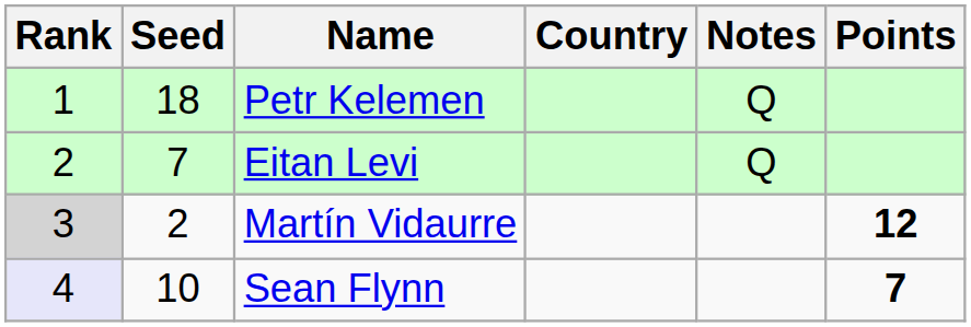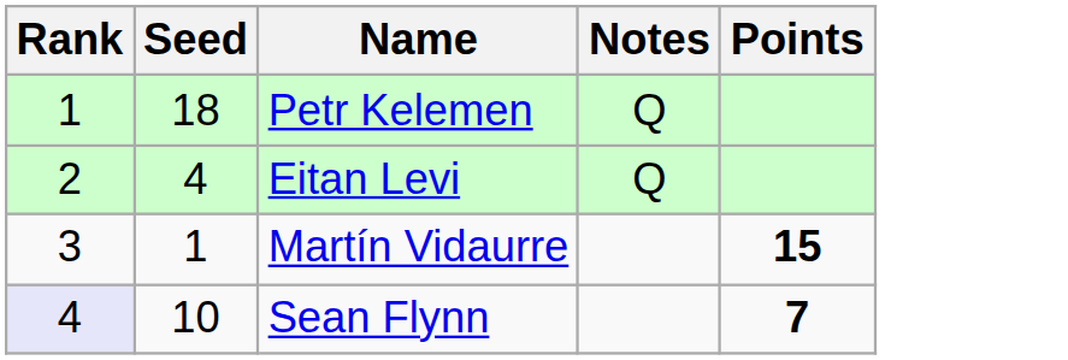 <table class="wikitable" style="text-align:center;">
 <tr>
 <th>Rank</th>
 <th>Seed</th>
 <th>Name</th>
-<th>Country</th>
 <th>Notes</th>
 <th>Points</th>
 </tr>
 <tr bgcolor=ccffcc>
 <td>1</td>
 <td>18</td>
 <td align=left><a href='#'>Petr Kelemen</a></td>
-<td align=left></td>
 <td>Q</td>
 <td></td>
 </tr>
 <tr bgcolor=ccffcc>
 <td>2</td>
-<td>7</td>
+<td>4</td>
 <td align=left><a href='#'>Eitan Levi</a></td>
-<td align=left></td>
 <td>Q</td>
 <td></td>
 </tr>
 <tr>
-<td style="background: lightgrey;">3</td>
-<td>2</td>
+<td>3</td>
+<td>1</td>
 <td align=left><a href='#'>Martín Vidaurre</a></td>
-<td align=left></td>
 <td></td>
-<td><strong>12</strong></td>
+<td><strong>15</strong></td>
 </tr>
 <tr>
 <td style="background: lavender;">4</td>
 <td>10</td>
 <td align=left><a href='#'>Sean Flynn</a></td>
-<td align=left></td>
 <td></td>
 <td><strong>7</strong></td>
 </tr>
 </table>
